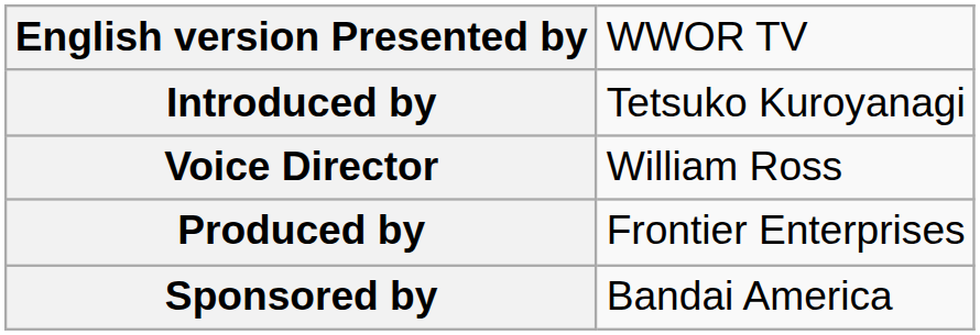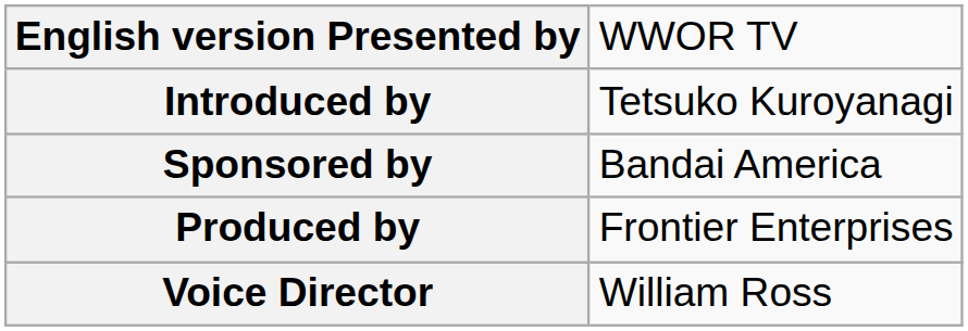 <table class="wikitable">
 <tr>
 <th>English version Presented by</th>
 <td>WWOR TV</td>
 </tr>
 <tr>
 <th>Introduced by</th>
 <td>Tetsuko Kuroyanagi</td>
 </tr>
 <tr>
-<th>Voice Director</th>
-<td>William Ross</td>
+<th>Sponsored by</th>
+<td>Bandai America</td>
 </tr>
 <tr>
 <th>Produced by</th>
 <td>Frontier Enterprises</td>
 </tr>
 <tr>
-<th>Sponsored by</th>
-<td>Bandai America</td>
+<th>Voice Director</th>
+<td>William Ross</td>
 </tr>
 </table>
